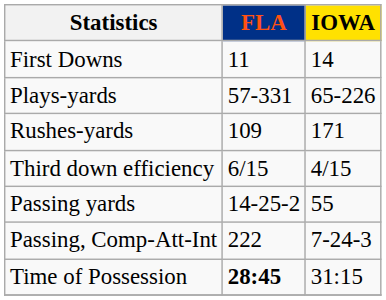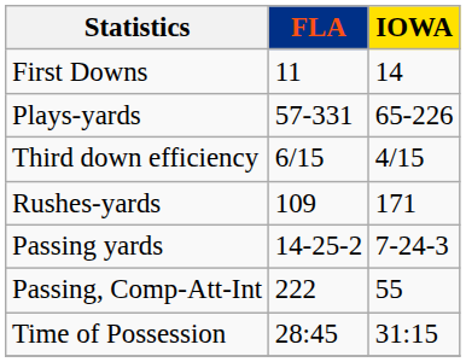 <table class="wikitable">
 <tr>
 <th>Statistics</th>
 <th style="background:#003087; color:#ff5113">FLA</th>
 <th style="background:#ffe100; color:#000000">IOWA</th>
 </tr>
 <tr>
 <td>First Downs</td>
 <td>11</td>
 <td>14</td>
 </tr>
 <tr>
 <td>Plays-yards</td>
 <td>57-331</td>
 <td>65-226</td>
 </tr>
 <tr>
+<td>Third down efficiency</td>
+<td>6/15</td>
+<td>4/15</td>
+</tr>
+<tr>
 <td>Rushes-yards</td>
 <td>109</td>
 <td>171</td>
 </tr>
 <tr>
-<td>Third down efficiency</td>
-<td>6/15</td>
-<td>4/15</td>
-</tr>
-<tr>
 <td>Passing yards</td>
 <td>14-25-2</td>
-<td>55</td>
+<td>7-24-3</td>
 </tr>
 <tr>
 <td>Passing, Comp-Att-Int</td>
 <td>222</td>
-<td>7-24-3</td>
+<td>55</td>
 </tr>
 <tr>
 <td>Time of Possession</td>
-<td><strong>28:45</strong></td>
+<td>28:45</td>
 <td>31:15</td>
 </tr>
 <tr>
 </tr>
 </table>
